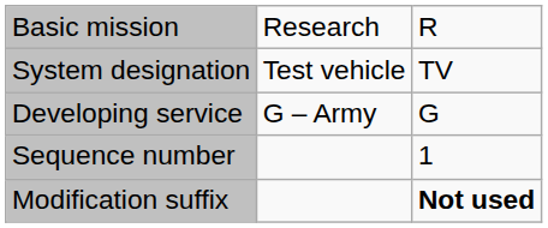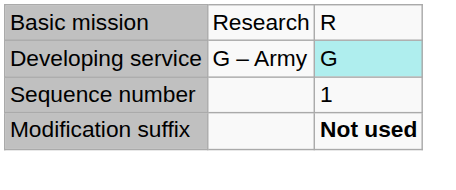 <table class="wikitable">
 <tr>
 <td style="background:silver;">Basic mission</td>
 <td>Research</td>
 <td>R</td>
 </tr>
 <tr>
-<td style="background:silver;">System designation</td>
-<td>Test vehicle</td>
-<td>TV</td>
-</tr>
-<tr>
 <td style="background:silver;">Developing service</td>
 <td>G – Army</td>
-<td>G</td>
+<td style="background: paleturquoise;">G</td>
 </tr>
 <tr>
 <td style="background:silver;">Sequence number</td>
 <td></td>
 <td>1</td>
 </tr>
 <tr>
 <td style="background:silver;">Modification suffix</td>
 <td></td>
 <td><strong>Not used</strong></td>
 </tr>
 </table>
